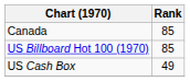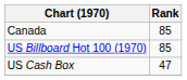 <table class="wikitable sortable">
 <tr>
 <th>Chart (1970)</th>
 <th style="text-align:center;">Rank</th>
 </tr>
 <tr>
 <td>Canada</td>
 <td style="text-align:center;">85</td>
 </tr>
 <tr>
 <td><a href='#'>US <em>Billboard</em> Hot 100 (1970)</a></td>
 <td style="text-align:center;">85</td>
 </tr>
 <tr>
 <td>US <em>Cash Box</em></td>
-<td style="text-align:center;">49</td>
+<td style="text-align:center;">47</td>
 </tr>
 <tr>
 </tr>
 </table>
